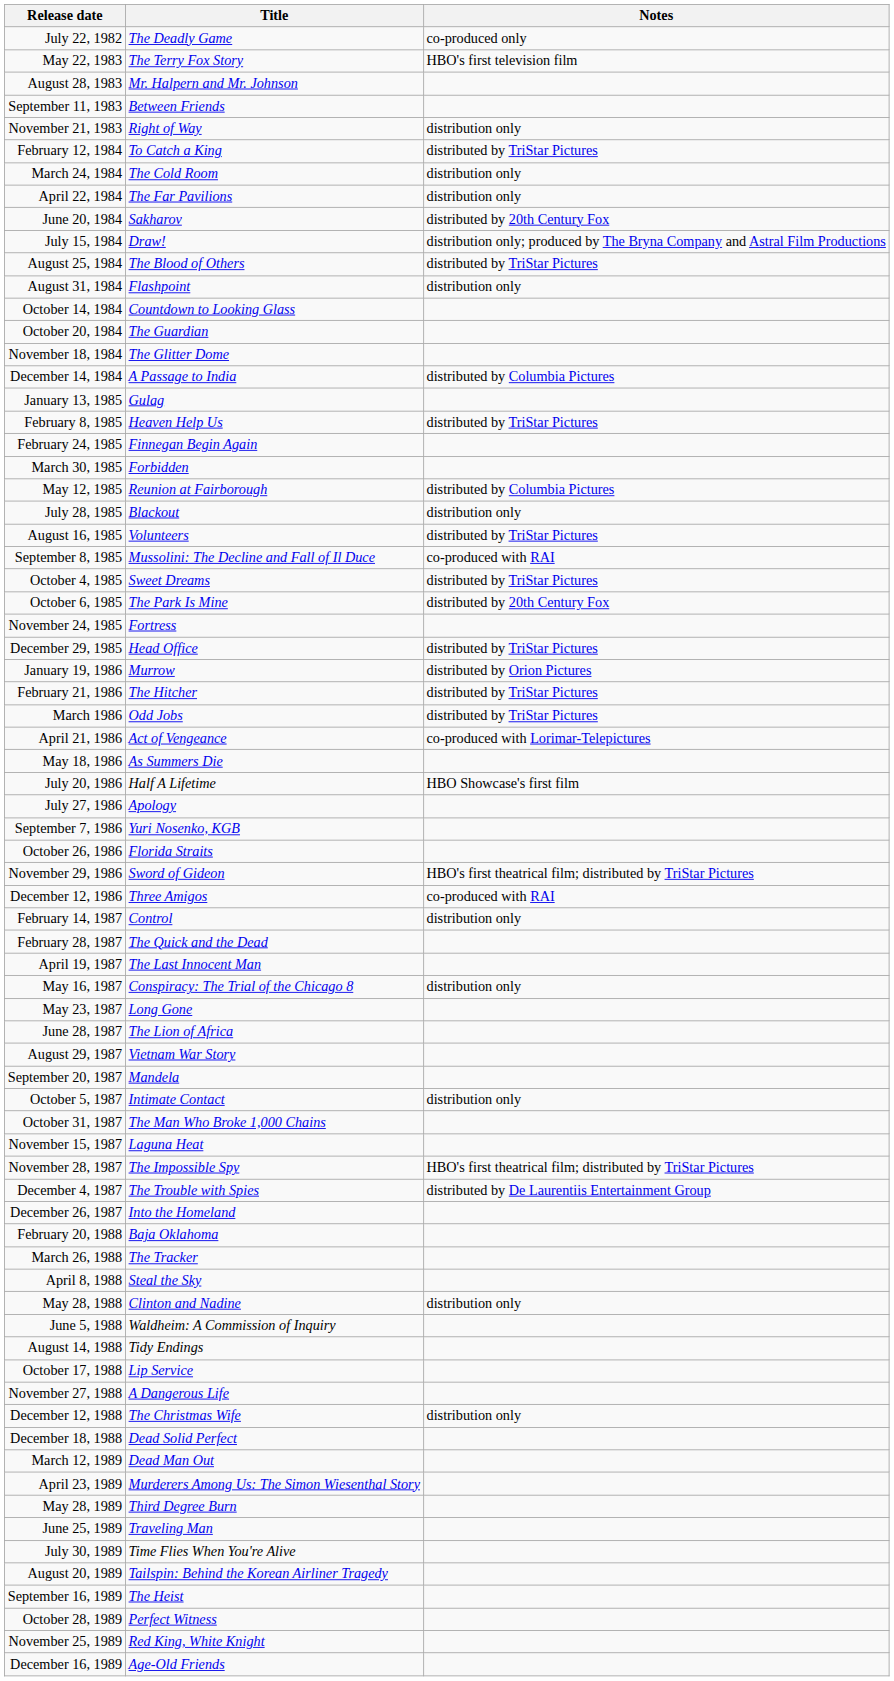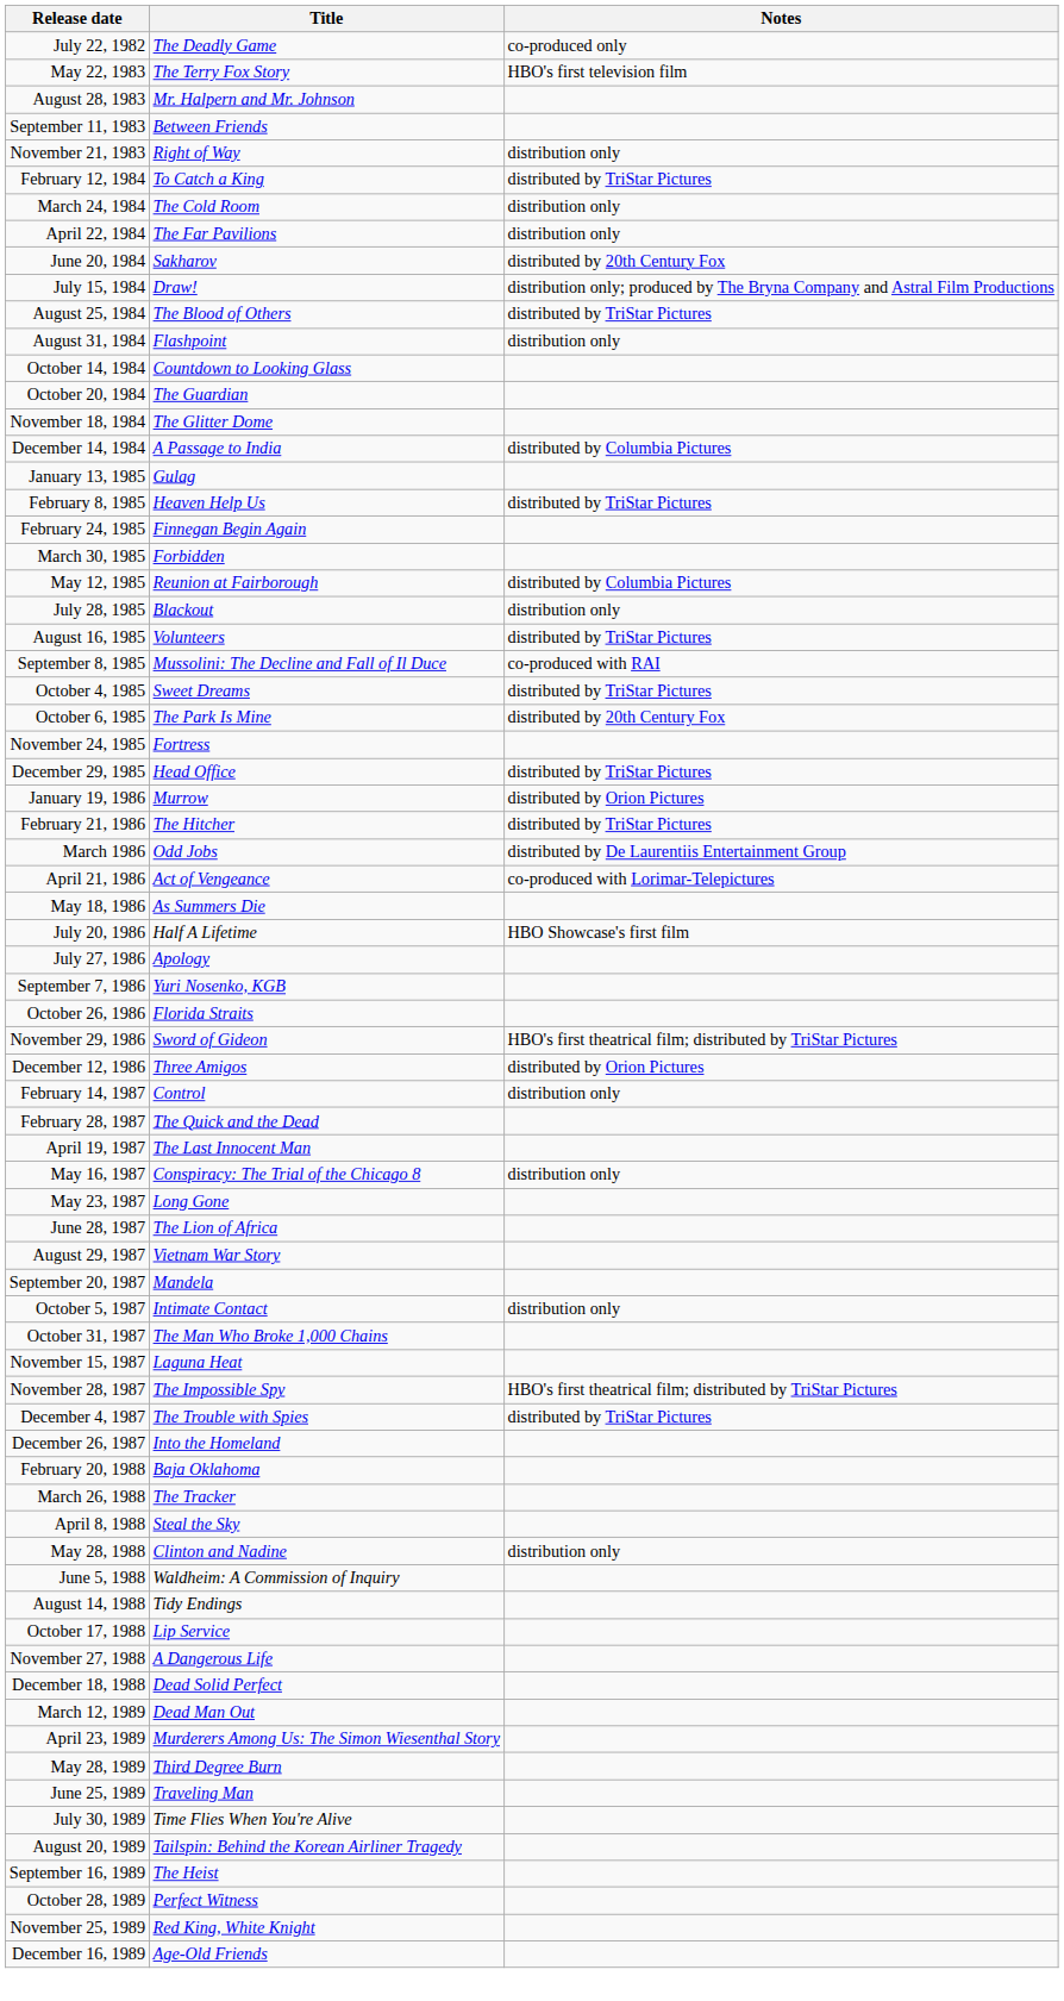 <table class="wikitable sortable">
 <tr>
 <th>Release date</th>
 <th>Title</th>
 <th>Notes</th>
 </tr>
 <tr>
 <td style="text-align:right;">July 22, 1982</td>
 <td><em><a href='#'>The Deadly Game</a></em></td>
 <td>co-produced only</td>
 </tr>
 <tr>
 <td style="text-align:right;">May 22, 1983</td>
 <td><em><a href='#'>The Terry Fox Story</a></em></td>
 <td>HBO's first television film</td>
 </tr>
 <tr>
 <td style="text-align:right;">August 28, 1983</td>
 <td><em><a href='#'>Mr. Halpern and Mr. Johnson</a></em></td>
 <td></td>
 </tr>
 <tr>
 <td style="text-align:right;">September 11, 1983</td>
 <td><em><a href='#'>Between Friends</a></em></td>
 <td></td>
 </tr>
 <tr>
 <td style="text-align:right;">November 21, 1983</td>
 <td><em><a href='#'>Right of Way</a></em></td>
 <td>distribution only</td>
 </tr>
 <tr>
 <td style="text-align:right;">February 12, 1984</td>
 <td><em><a href='#'>To Catch a King</a></em></td>
 <td>distributed by <a href='#'>TriStar Pictures</a></td>
 </tr>
 <tr>
 <td style="text-align:right;">March 24, 1984</td>
 <td><em><a href='#'>The Cold Room</a></em></td>
 <td>distribution only</td>
 </tr>
 <tr>
 <td style="text-align:right;">April 22, 1984</td>
 <td><em><a href='#'>The Far Pavilions</a></em></td>
 <td>distribution only</td>
 </tr>
 <tr>
 <td style="text-align:right;">June 20, 1984</td>
 <td><em><a href='#'>Sakharov</a></em></td>
 <td>distributed by <a href='#'>20th Century Fox</a></td>
 </tr>
 <tr>
 <td style="text-align:right;">July 15, 1984</td>
 <td><em><a href='#'>Draw!</a></em></td>
 <td>distribution only; produced by <a href='#'>The Bryna Company</a> and <a href='#'>Astral Film Productions</a></td>
 </tr>
 <tr>
 <td style="text-align:right;">August 25, 1984</td>
 <td><em><a href='#'>The Blood of Others</a></em></td>
 <td>distributed by <a href='#'>TriStar Pictures</a></td>
 </tr>
 <tr>
 <td style="text-align:right;">August 31, 1984</td>
 <td><em><a href='#'>Flashpoint</a></em></td>
 <td>distribution only</td>
 </tr>
 <tr>
 <td style="text-align:right;">October 14, 1984</td>
 <td><em><a href='#'>Countdown to Looking Glass</a></em></td>
 <td></td>
 </tr>
 <tr>
 <td style="text-align:right;">October 20, 1984</td>
 <td><em><a href='#'>The Guardian</a></em></td>
 <td></td>
 </tr>
 <tr>
 <td style="text-align:right;">November 18, 1984</td>
 <td><em><a href='#'>The Glitter Dome</a></em></td>
 <td></td>
 </tr>
 <tr>
 <td style="text-align:right;">December 14, 1984</td>
 <td><em><a href='#'>A Passage to India</a></em></td>
 <td>distributed by <a href='#'>Columbia Pictures</a></td>
 </tr>
 <tr>
 <td style="text-align:right;">January 13, 1985</td>
 <td><em><a href='#'>Gulag</a></em></td>
 <td></td>
 </tr>
 <tr>
 <td style="text-align:right;">February 8, 1985</td>
 <td><em><a href='#'>Heaven Help Us</a></em></td>
 <td>distributed by <a href='#'>TriStar Pictures</a></td>
 </tr>
 <tr>
 <td style="text-align:right;">February 24, 1985</td>
 <td><em><a href='#'>Finnegan Begin Again</a></em></td>
 <td></td>
 </tr>
 <tr>
 <td style="text-align:right;">March 30, 1985</td>
 <td><em><a href='#'>Forbidden</a></em></td>
 <td></td>
 </tr>
 <tr>
 <td style="text-align:right;">May 12, 1985</td>
 <td><em><a href='#'>Reunion at Fairborough</a></em></td>
 <td>distributed by <a href='#'>Columbia Pictures</a></td>
 </tr>
 <tr>
 <td style="text-align:right;">July 28, 1985</td>
 <td><em><a href='#'>Blackout</a></em></td>
 <td>distribution only</td>
 </tr>
 <tr>
 <td style="text-align:right;">August 16, 1985</td>
 <td><em><a href='#'>Volunteers</a></em></td>
 <td>distributed by <a href='#'>TriStar Pictures</a></td>
 </tr>
 <tr>
 <td style="text-align:right;">September 8, 1985</td>
 <td><em><a href='#'>Mussolini: The Decline and Fall of Il Duce</a></em></td>
 <td>co-produced with <a href='#'>RAI</a></td>
 </tr>
 <tr>
 <td style="text-align:right;">October 4, 1985</td>
 <td><em><a href='#'>Sweet Dreams</a></em></td>
 <td>distributed by <a href='#'>TriStar Pictures</a></td>
 </tr>
 <tr>
 <td style="text-align:right;">October 6, 1985</td>
 <td><em><a href='#'>The Park Is Mine</a></em></td>
 <td>distributed by <a href='#'>20th Century Fox</a></td>
 </tr>
 <tr>
 <td style="text-align:right;">November 24, 1985</td>
 <td><em><a href='#'>Fortress</a></em></td>
 <td></td>
 </tr>
 <tr>
 <td style="text-align:right;">December 29, 1985</td>
 <td><em><a href='#'>Head Office</a></em></td>
 <td>distributed by <a href='#'>TriStar Pictures</a></td>
 </tr>
 <tr>
 <td style="text-align:right;">January 19, 1986</td>
 <td><em><a href='#'>Murrow</a></em></td>
 <td>distributed by <a href='#'>Orion Pictures</a></td>
 </tr>
 <tr>
 <td style="text-align:right;">February 21, 1986</td>
 <td><em><a href='#'>The Hitcher</a></em></td>
 <td>distributed by <a href='#'>TriStar Pictures</a></td>
 </tr>
 <tr>
 <td style="text-align:right;">March 1986</td>
 <td><em><a href='#'>Odd Jobs</a></em></td>
-<td>distributed by <a href='#'>TriStar Pictures</a></td>
+<td>distributed by <a href='#'>De Laurentiis Entertainment Group</a></td>
 </tr>
 <tr>
 <td style="text-align:right;">April 21, 1986</td>
 <td><em><a href='#'>Act of Vengeance</a></em></td>
 <td>co-produced with <a href='#'>Lorimar-Telepictures</a></td>
 </tr>
 <tr>
 <td style="text-align:right;">May 18, 1986</td>
 <td><em><a href='#'>As Summers Die</a></em></td>
 <td></td>
 </tr>
 <tr>
 <td style="text-align:right;">July 20, 1986</td>
 <td><em>Half A Lifetime</em></td>
 <td>HBO Showcase's first film</td>
 </tr>
 <tr>
 <td style="text-align:right;">July 27, 1986</td>
 <td><em><a href='#'>Apology</a></em></td>
 <td></td>
 </tr>
 <tr>
 <td style="text-align:right;">September 7, 1986</td>
 <td><em><a href='#'>Yuri Nosenko, KGB</a></em></td>
 <td></td>
 </tr>
 <tr>
 <td style="text-align:right;">October 26, 1986</td>
 <td><em><a href='#'>Florida Straits</a></em></td>
 <td></td>
 </tr>
 <tr>
 <td style="text-align:right;">November 29, 1986</td>
 <td><em><a href='#'>Sword of Gideon</a></em></td>
 <td>HBO's first theatrical film; distributed by <a href='#'>TriStar Pictures</a></td>
 </tr>
 <tr>
 <td style="text-align:right;">December 12, 1986</td>
 <td><em><a href='#'>Three Amigos</a></em></td>
-<td>co-produced with <a href='#'>RAI</a></td>
+<td>distributed by <a href='#'>Orion Pictures</a></td>
 </tr>
 <tr>
 <td style="text-align:right;">February 14, 1987</td>
 <td><em><a href='#'>Control</a></em></td>
 <td>distribution only</td>
 </tr>
 <tr>
 <td style="text-align:right;">February 28, 1987</td>
 <td><em><a href='#'>The Quick and the Dead</a></em></td>
 <td></td>
 </tr>
 <tr>
 <td style="text-align:right;">April 19, 1987</td>
 <td><em><a href='#'>The Last Innocent Man</a></em></td>
 <td></td>
 </tr>
 <tr>
 <td style="text-align:right;">May 16, 1987</td>
 <td><em><a href='#'>Conspiracy: The Trial of the Chicago 8</a></em></td>
 <td>distribution only</td>
 </tr>
 <tr>
 <td style="text-align:right;">May 23, 1987</td>
 <td><em><a href='#'>Long Gone</a></em></td>
 <td></td>
 </tr>
 <tr>
 <td style="text-align:right;">June 28, 1987</td>
 <td><em><a href='#'>The Lion of Africa</a></em></td>
 <td></td>
 </tr>
 <tr>
 <td style="text-align:right;">August 29, 1987</td>
 <td><em><a href='#'>Vietnam War Story</a></em></td>
 <td></td>
 </tr>
 <tr>
 <td style="text-align:right;">September 20, 1987</td>
 <td><em><a href='#'>Mandela</a></em></td>
 <td></td>
 </tr>
 <tr>
 <td style="text-align:right;">October 5, 1987</td>
 <td><em><a href='#'>Intimate Contact</a></em></td>
 <td>distribution only</td>
 </tr>
 <tr>
 <td style="text-align:right;">October 31, 1987</td>
 <td><em><a href='#'>The Man Who Broke 1,000 Chains</a></em></td>
 <td></td>
 </tr>
 <tr>
 <td style="text-align:right;">November 15, 1987</td>
 <td><em><a href='#'>Laguna Heat</a></em></td>
 <td></td>
 </tr>
 <tr>
 <td style="text-align:right;">November 28, 1987</td>
 <td><em><a href='#'>The Impossible Spy</a></em></td>
 <td>HBO's first theatrical film; distributed by <a href='#'>TriStar Pictures</a></td>
 </tr>
 <tr>
 <td style="text-align:right;">December 4, 1987</td>
 <td><em><a href='#'>The Trouble with Spies</a></em></td>
-<td>distributed by <a href='#'>De Laurentiis Entertainment Group</a></td>
+<td>distributed by <a href='#'>TriStar Pictures</a></td>
 </tr>
 <tr>
 <td style="text-align:right;">December 26, 1987</td>
 <td><em><a href='#'>Into the Homeland</a></em></td>
 <td></td>
 </tr>
 <tr>
 <td style="text-align:right;">February 20, 1988</td>
 <td><em><a href='#'>Baja Oklahoma</a></em></td>
 <td></td>
 </tr>
 <tr>
 <td style="text-align:right;">March 26, 1988</td>
 <td><em><a href='#'>The Tracker</a></em></td>
 <td></td>
 </tr>
 <tr>
 <td style="text-align:right;">April 8, 1988</td>
 <td><em><a href='#'>Steal the Sky</a></em></td>
 <td></td>
 </tr>
 <tr>
 <td style="text-align:right;">May 28, 1988</td>
 <td><em><a href='#'>Clinton and Nadine</a></em></td>
 <td>distribution only</td>
 </tr>
 <tr>
 <td style="text-align:right;">June 5, 1988</td>
 <td><em>Waldheim: A Commission of Inquiry</em></td>
 <td></td>
 </tr>
 <tr>
 <td style="text-align:right;">August 14, 1988</td>
 <td><em>Tidy Endings</em></td>
 <td></td>
 </tr>
 <tr>
 <td style="text-align:right;">October 17, 1988</td>
 <td><em><a href='#'>Lip Service</a></em></td>
 <td></td>
 </tr>
 <tr>
 <td style="text-align:right;">November 27, 1988</td>
 <td><em><a href='#'>A Dangerous Life</a></em></td>
 <td></td>
-</tr>
-<tr>
-<td style="text-align:right;">December 12, 1988</td>
-<td><em><a href='#'>The Christmas Wife</a></em></td>
-<td>distribution only</td>
 </tr>
 <tr>
 <td style="text-align:right;">December 18, 1988</td>
 <td><em><a href='#'>Dead Solid Perfect</a></em></td>
 <td></td>
 </tr>
 <tr>
 <td style="text-align:right;">March 12, 1989</td>
 <td><em><a href='#'>Dead Man Out</a></em></td>
 <td></td>
 </tr>
 <tr>
 <td style="text-align:right;">April 23, 1989</td>
 <td><em><a href='#'>Murderers Among Us: The Simon Wiesenthal Story</a></em></td>
 <td></td>
 </tr>
 <tr>
 <td style="text-align:right;">May 28, 1989</td>
 <td><em><a href='#'>Third Degree Burn</a></em></td>
 <td></td>
 </tr>
 <tr>
 <td style="text-align:right;">June 25, 1989</td>
 <td><em><a href='#'>Traveling Man</a></em></td>
 <td></td>
 </tr>
 <tr>
 <td style="text-align:right;">July 30, 1989</td>
 <td><em>Time Flies When You're Alive</em></td>
 <td></td>
 </tr>
 <tr>
 <td style="text-align:right;">August 20, 1989</td>
 <td><em><a href='#'>Tailspin: Behind the Korean Airliner Tragedy</a></em></td>
 <td></td>
 </tr>
 <tr>
 <td style="text-align:right;">September 16, 1989</td>
 <td><em><a href='#'>The Heist</a></em></td>
 <td></td>
 </tr>
 <tr>
 <td style="text-align:right;">October 28, 1989</td>
 <td><em><a href='#'>Perfect Witness</a></em></td>
 <td></td>
 </tr>
 <tr>
 <td style="text-align:right;">November 25, 1989</td>
 <td><em><a href='#'>Red King, White Knight</a></em></td>
 <td></td>
 </tr>
 <tr>
 <td style="text-align:right;">December 16, 1989</td>
 <td><em><a href='#'>Age-Old Friends</a></em></td>
 <td></td>
 </tr>
 </table>
